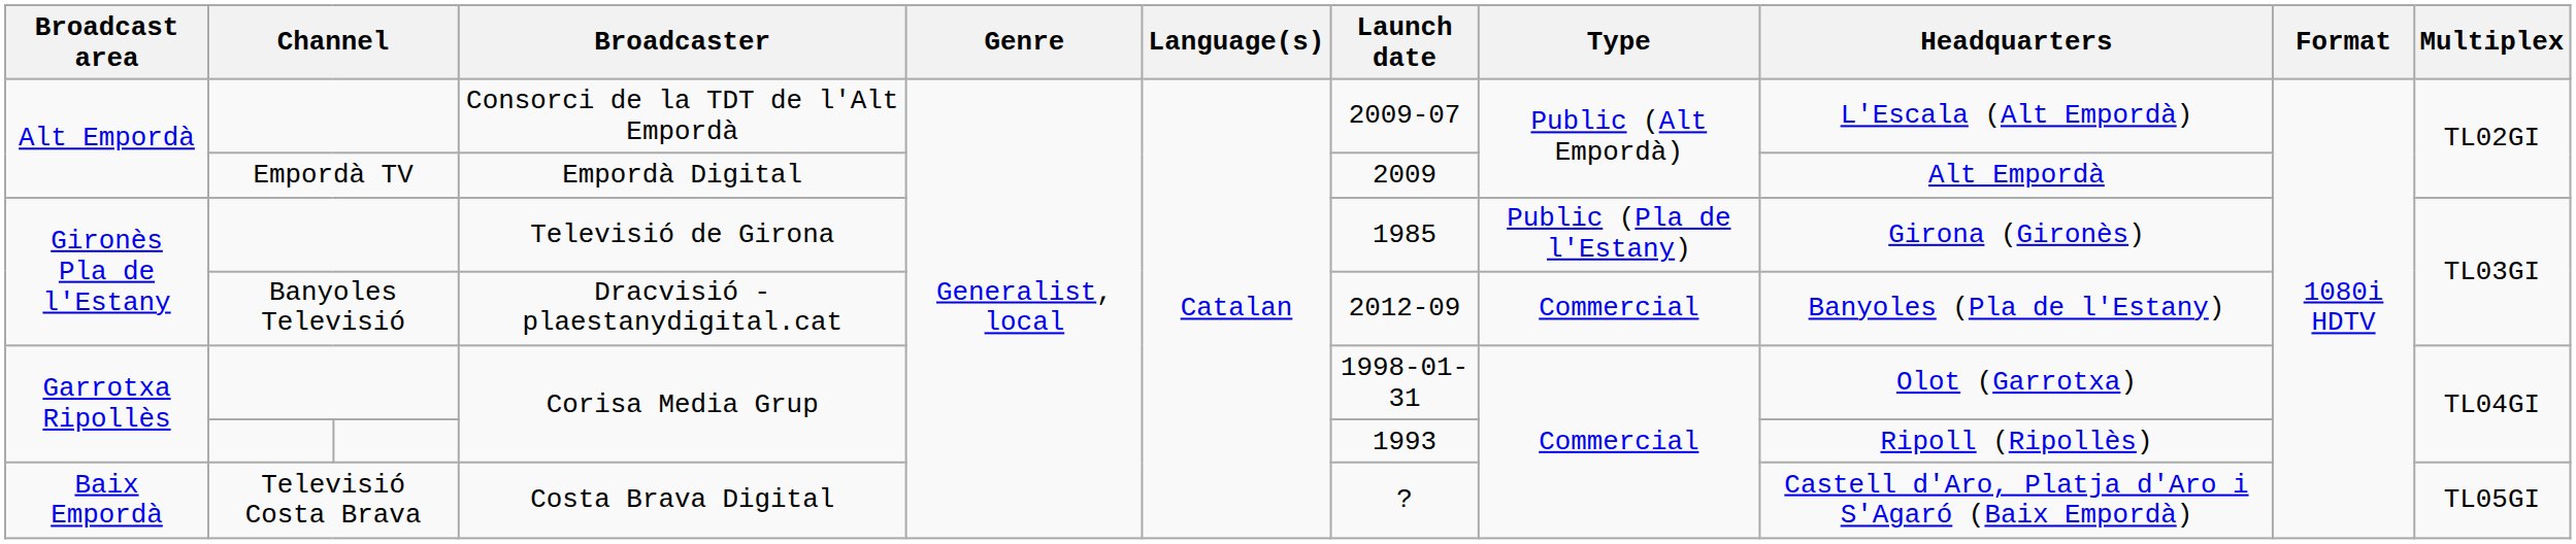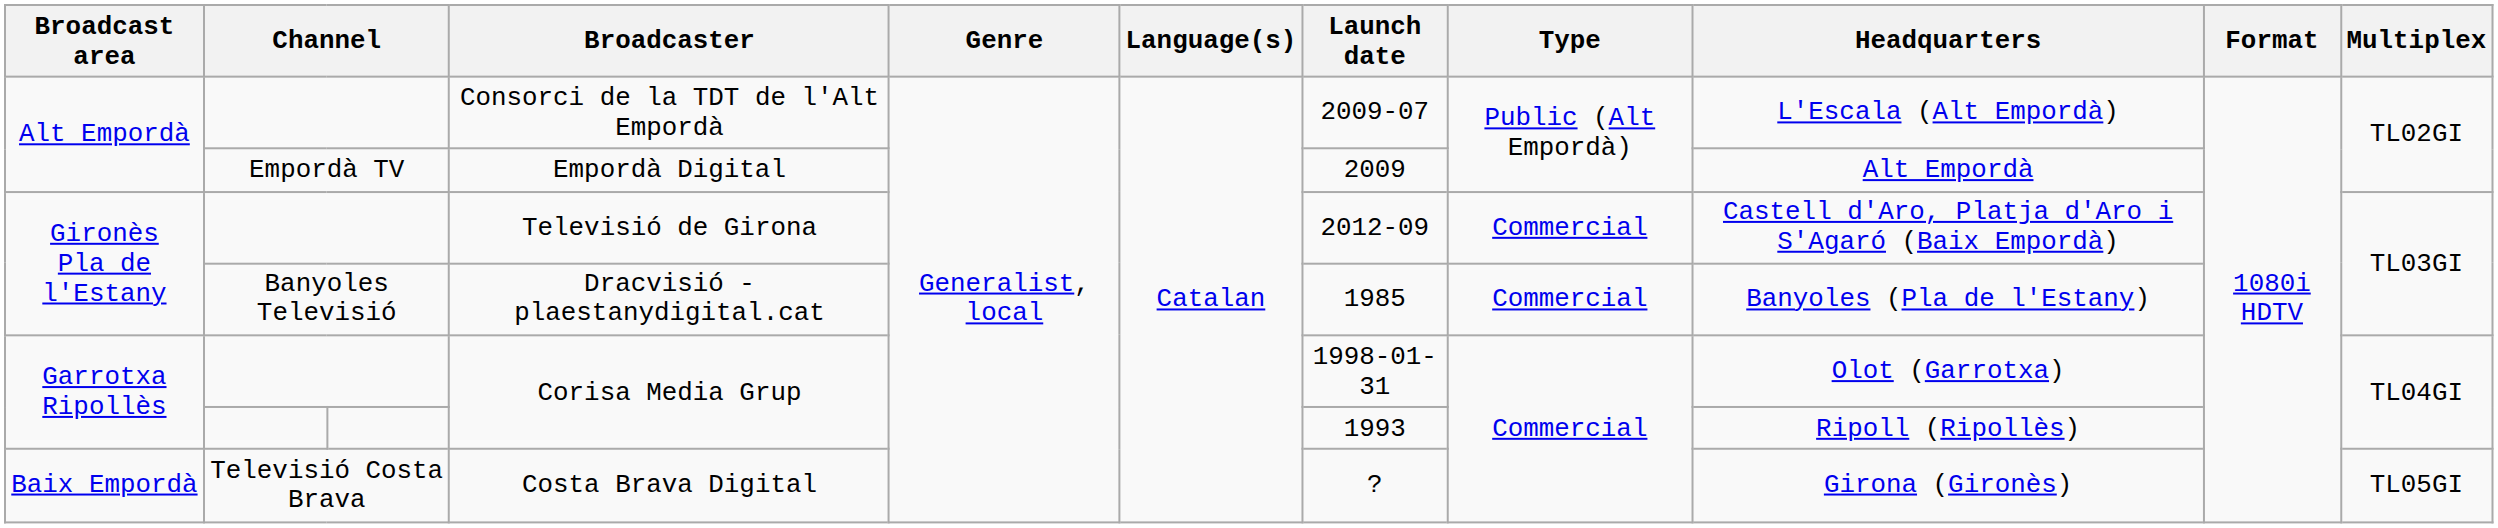 <table class="wikitable toccolours" border="1" cellpadding="3" style="border-collapse:collapse; text-align:center">
 <tr>
 <th>Broadcast area</th>
 <th colspan="2"><strong>Channel</strong></th>
 <th>Broadcaster</th>
 <th>Genre</th>
 <th>Language(s)</th>
 <th>Launch date</th>
 <th>Type</th>
 <th>Headquarters</th>
 <th>Format</th>
 <th>Multiplex</th>
 </tr>
 <tr>
 <td rowspan="2"><a href='#'>Alt Empordà</a></td>
 <td colspan="2"></td>
 <td>Consorci de la TDT de l'Alt Empordà</td>
 <td rowspan="7"><a href='#'>Generalist</a>, <a href='#'>local</a></td>
 <td rowspan="7"><a href='#'>Catalan</a></td>
 <td>2009-07</td>
 <td rowspan="2"><a href='#'>Public</a> (<a href='#'>Alt</a> Empordà)</td>
 <td><a href='#'>L'Escala</a> (<a href='#'>Alt Empordà</a>)</td>
 <td rowspan="7"><a href='#'>1080i</a> <a href='#'>HDTV</a></td>
 <td rowspan="2">TL02GI</td>
 </tr>
 <tr>
 <td colspan="2">Empordà TV</td>
 <td>Empordà Digital</td>
 <td>2009</td>
 <td><a href='#'>Alt Empordà</a></td>
 </tr>
 <tr>
 <td rowspan="2"><a href='#'>Gironès</a><br><a href='#'>Pla de l'Estany</a></td>
 <td colspan="2"></td>
 <td>Televisió de Girona</td>
-<td>1985</td>
-<td><a href='#'>Public</a> (<a href='#'>Pla de l'Estany</a>)</td>
-<td><a href='#'>Girona</a> (<a href='#'>Gironès</a>)</td>
+<td>2012-09</td>
+<td><a href='#'>Commercial</a></td>
+<td><a href='#'>Castell d'Aro, Platja d'Aro i S'Agaró</a> (<a href='#'>Baix Empordà</a>)</td>
 <td rowspan="2">TL03GI</td>
 </tr>
 <tr>
 <td colspan="2">Banyoles Televisió</td>
 <td>Dracvisió - plaestanydigital.cat</td>
-<td>2012-09</td>
+<td>1985</td>
 <td><a href='#'>Commercial</a></td>
 <td><a href='#'>Banyoles</a> (<a href='#'>Pla de l'Estany</a>)</td>
 </tr>
 <tr>
 <td rowspan="2"><a href='#'>Garrotxa</a><br><a href='#'>Ripollès</a></td>
 <td colspan="2"></td>
 <td rowspan="2">Corisa Media Grup</td>
 <td>1998-01-31</td>
 <td rowspan="3"><a href='#'>Commercial</a></td>
 <td><a href='#'>Olot</a> (<a href='#'>Garrotxa</a>)</td>
 <td rowspan="2">TL04GI</td>
 </tr>
 <tr>
 <td></td>
 <td></td>
 <td>1993</td>
 <td><a href='#'>Ripoll</a> (<a href='#'>Ripollès</a>)</td>
 </tr>
 <tr>
 <td><a href='#'>Baix Empordà</a></td>
 <td colspan="2">Televisió Costa Brava</td>
 <td>Costa Brava Digital</td>
 <td>?</td>
-<td><a href='#'>Castell d'Aro, Platja d'Aro i S'Agaró</a> (<a href='#'>Baix Empordà</a>)</td>
+<td><a href='#'>Girona</a> (<a href='#'>Gironès</a>)</td>
 <td>TL05GI</td>
 </tr>
 </table>
